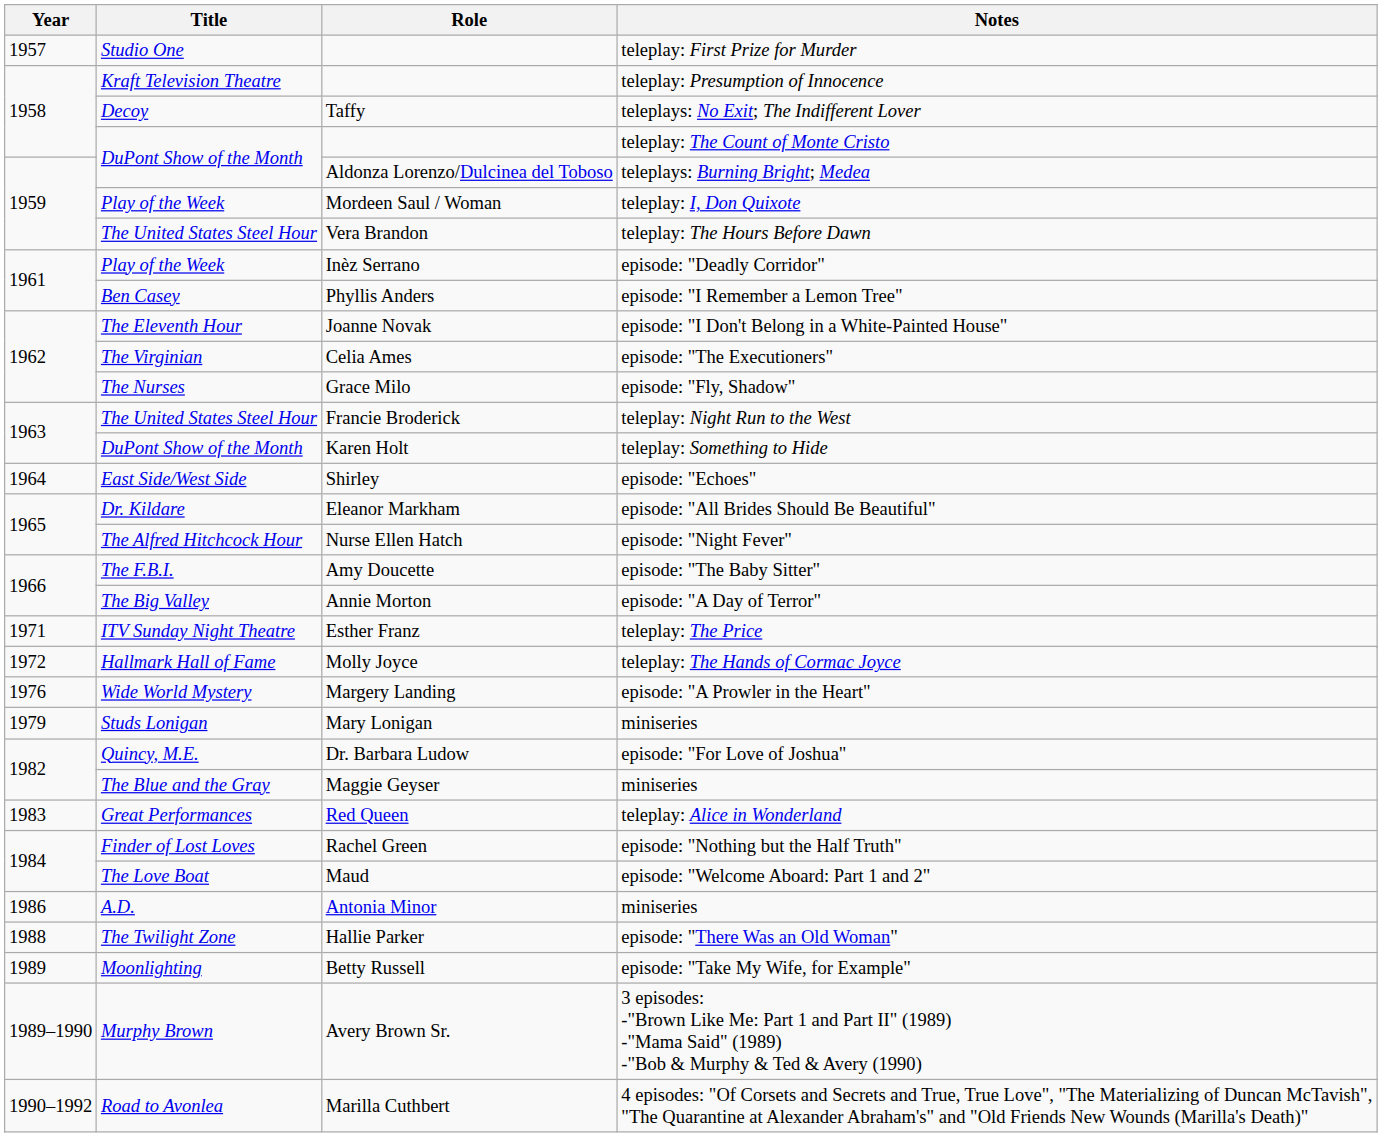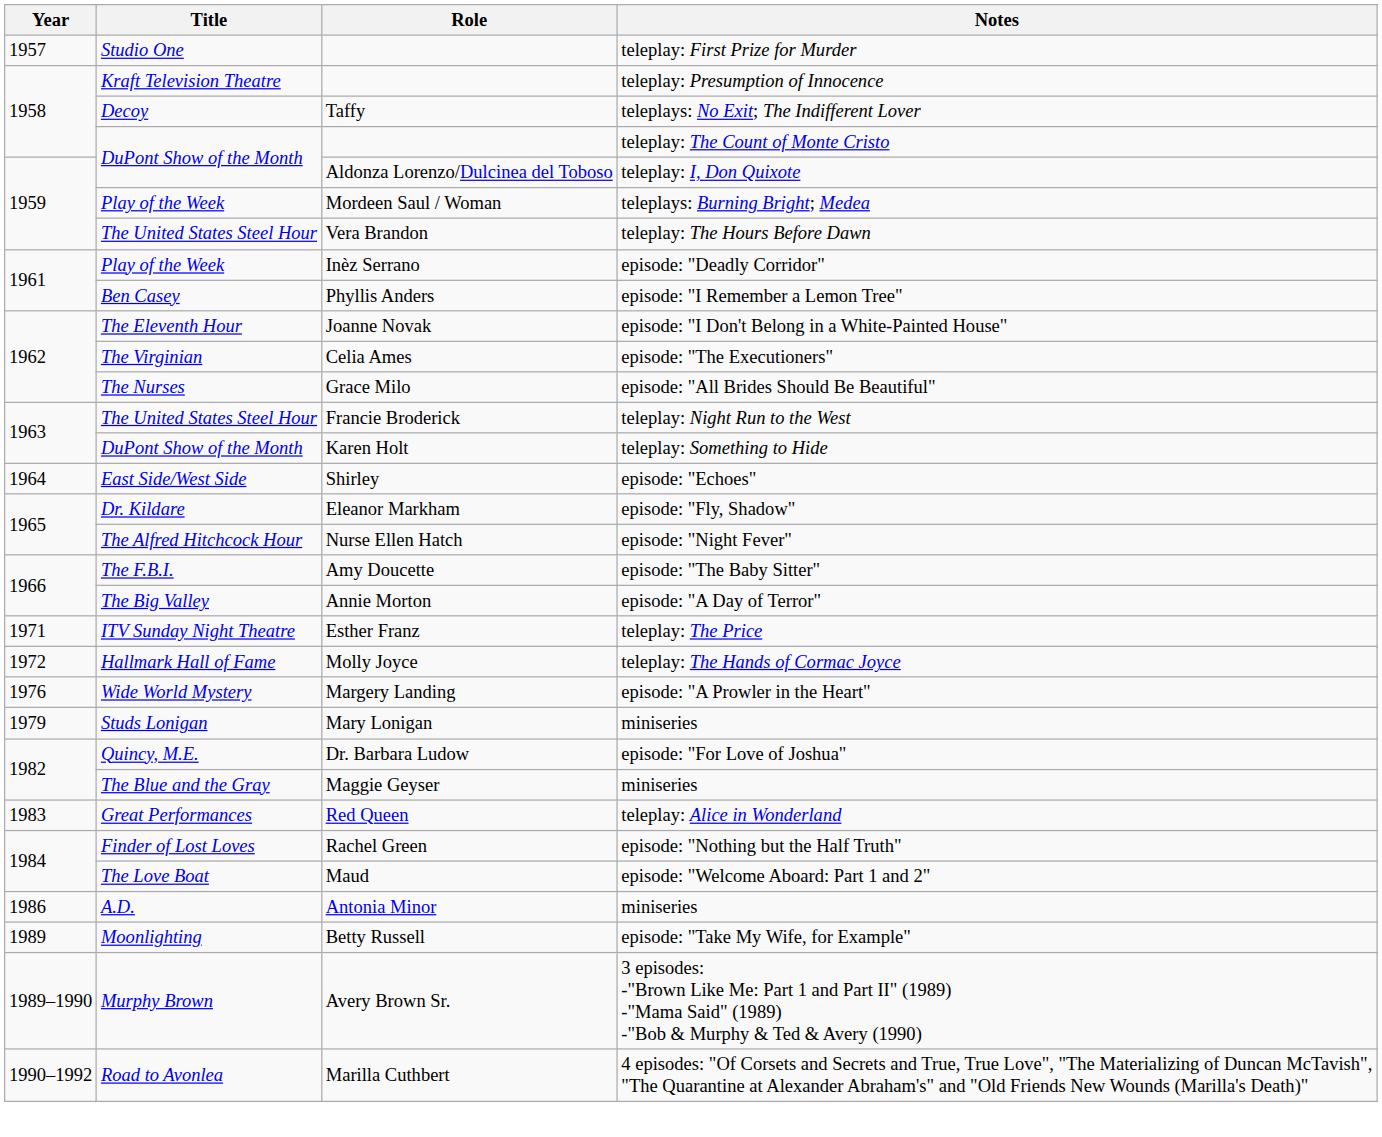 <table class="wikitable sortable" style="font-size: 95%;">
 <tr>
 <th>Year</th>
 <th>Title</th>
 <th>Role</th>
 <th class="unsortable">Notes</th>
 </tr>
 <tr>
 <td>1957</td>
 <td><em><a href='#'>Studio One</a></em></td>
 <td></td>
 <td>teleplay: <em>First Prize for Murder</em></td>
 </tr>
 <tr>
 <td rowspan=3>1958</td>
 <td><em><a href='#'>Kraft Television Theatre</a></em></td>
 <td></td>
 <td>teleplay: <em>Presumption of Innocence</em></td>
 </tr>
 <tr>
 <td><em><a href='#'>Decoy</a></em></td>
 <td>Taffy</td>
 <td>teleplays: <em><a href='#'>No Exit</a></em>; <em>The Indifferent Lover</em></td>
 </tr>
 <tr>
 <td rowspan=2><em><a href='#'>DuPont Show of the Month</a></em></td>
 <td></td>
 <td>teleplay: <em><a href='#'>The Count of Monte Cristo</a></em></td>
 </tr>
 <tr>
 <td rowspan=3>1959</td>
 <td>Aldonza Lorenzo/<a href='#'>Dulcinea del Toboso</a></td>
-<td>teleplays: <em><a href='#'>Burning Bright</a></em>; <em><a href='#'>Medea</a></em></td>
+<td>teleplay: <em><a href='#'>I, Don Quixote</a></em></td>
 </tr>
 <tr>
 <td data-sort-value="Play of the Week, The"><em><a href='#'>Play of the Week</a></em></td>
 <td>Mordeen Saul / Woman</td>
-<td>teleplay: <em><a href='#'>I, Don Quixote</a></em></td>
+<td>teleplays: <em><a href='#'>Burning Bright</a></em>; <em><a href='#'>Medea</a></em></td>
 </tr>
 <tr>
 <td data-sort-value="United States Steel Hour, The"><em><a href='#'>The United States Steel Hour</a></em></td>
 <td>Vera Brandon</td>
 <td>teleplay: <em>The Hours Before Dawn</em></td>
 </tr>
 <tr>
 <td rowspan=2>1961</td>
 <td data-sort-value="Play of the Week, The"><em><a href='#'>Play of the Week</a></em></td>
 <td>Inèz Serrano</td>
 <td>episode: "Deadly Corridor"</td>
 </tr>
 <tr>
 <td><em><a href='#'>Ben Casey</a></em></td>
 <td>Phyllis Anders</td>
 <td>episode: "I Remember a Lemon Tree"</td>
 </tr>
 <tr>
 <td rowspan=3>1962</td>
 <td data-sort-value="Eleventh Hour, The"><em><a href='#'>The Eleventh Hour</a></em></td>
 <td>Joanne Novak</td>
 <td>episode: "I Don't Belong in a White-Painted House"</td>
 </tr>
 <tr>
 <td data-sort-value="Virginian, The"><em><a href='#'>The Virginian</a></em></td>
 <td>Celia Ames</td>
 <td>episode: "The Executioners"</td>
 </tr>
 <tr>
 <td data-sort-value="Nurses, The"><em><a href='#'>The Nurses</a></em></td>
 <td>Grace Milo</td>
-<td>episode: "Fly, Shadow"</td>
+<td>episode: "All Brides Should Be Beautiful"</td>
 </tr>
 <tr>
 <td rowspan=2>1963</td>
 <td data-sort-value="United States Steel Hour, The"><em><a href='#'>The United States Steel Hour</a></em></td>
 <td>Francie Broderick</td>
 <td>teleplay: <em>Night Run to the West</em></td>
 </tr>
 <tr>
 <td><em><a href='#'>DuPont Show of the Month</a></em></td>
 <td>Karen Holt</td>
 <td>teleplay: <em>Something to Hide</em></td>
 </tr>
 <tr>
 <td>1964</td>
 <td><em><a href='#'>East Side/West Side</a></em></td>
 <td>Shirley</td>
 <td>episode: "Echoes"</td>
 </tr>
 <tr>
 <td rowspan=2>1965</td>
 <td><em><a href='#'>Dr. Kildare</a></em></td>
 <td>Eleanor Markham</td>
-<td>episode: "All Brides Should Be Beautiful"</td>
+<td>episode: "Fly, Shadow"</td>
 </tr>
 <tr>
 <td data-sort-value="Alfred Hitchcock Hour, The"><em><a href='#'>The Alfred Hitchcock Hour</a></em></td>
 <td>Nurse Ellen Hatch</td>
 <td>episode: "Night Fever"</td>
 </tr>
 <tr>
 <td rowspan=2>1966</td>
 <td data-sort-value="F.B.I., The"><em><a href='#'>The F.B.I.</a></em></td>
 <td>Amy Doucette</td>
 <td>episode: "The Baby Sitter"</td>
 </tr>
 <tr>
 <td data-sort-value="Big Valley, The"><em><a href='#'>The Big Valley</a></em></td>
 <td>Annie Morton</td>
 <td>episode: "A Day of Terror"</td>
 </tr>
 <tr>
 <td rowspan=2>1971</td>
 <td><em><a href='#'>ITV Sunday Night Theatre</a></em></td>
 <td rowspan=2>Esther Franz</td>
 <td rowspan=2>teleplay: <em><a href='#'>The Price</a></em></td>
 </tr>
 <tr>
 <td rowspan=2><em><a href='#'>Hallmark Hall of Fame</a></em></td>
 </tr>
 <tr>
 <td>1972</td>
 <td>Molly Joyce</td>
 <td>teleplay: <em><a href='#'>The Hands of Cormac Joyce</a></em></td>
 </tr>
 <tr>
 <td>1976</td>
 <td><em><a href='#'>Wide World Mystery</a></em></td>
 <td>Margery Landing</td>
 <td>episode: "A Prowler in the Heart"</td>
 </tr>
 <tr>
 <td>1979</td>
 <td><em><a href='#'>Studs Lonigan</a></em></td>
 <td>Mary Lonigan</td>
 <td>miniseries</td>
 </tr>
 <tr>
 <td rowspan=2>1982</td>
 <td><em><a href='#'>Quincy, M.E.</a></em></td>
 <td>Dr. Barbara Ludow</td>
 <td>episode: "For Love of Joshua"</td>
 </tr>
 <tr>
 <td data-sort-value="Blue and the Gray, The"><em><a href='#'>The Blue and the Gray</a></em></td>
 <td>Maggie Geyser</td>
 <td>miniseries</td>
 </tr>
 <tr>
 <td>1983</td>
 <td><em><a href='#'>Great Performances</a></em></td>
 <td><a href='#'>Red Queen</a></td>
 <td>teleplay: <em><a href='#'>Alice in Wonderland</a></em></td>
 </tr>
 <tr>
 <td rowspan=2>1984</td>
 <td><em><a href='#'>Finder of Lost Loves</a></em></td>
 <td>Rachel Green</td>
 <td>episode: "Nothing but the Half Truth"</td>
 </tr>
 <tr>
 <td data-sort-value="Love Boat, The"><em><a href='#'>The Love Boat</a></em></td>
 <td>Maud</td>
 <td>episode: "Welcome Aboard: Part 1 and 2"</td>
 </tr>
 <tr>
 <td>1986</td>
 <td><em><a href='#'>A.D.</a></em></td>
 <td><a href='#'>Antonia Minor</a></td>
 <td>miniseries</td>
 </tr>
 <tr>
-<td>1988</td>
-<td data-sort-value="Twilight Zone, The"><em><a href='#'>The Twilight Zone</a></em></td>
-<td>Hallie Parker</td>
-<td>episode: "<a href='#'>There Was an Old Woman</a>"</td>
-</tr>
-<tr>
 <td>1989</td>
 <td><em><a href='#'>Moonlighting</a></em></td>
 <td>Betty Russell</td>
 <td>episode: "Take My Wife, for Example"</td>
 </tr>
 <tr>
 <td>1989–1990</td>
 <td><em><a href='#'>Murphy Brown</a></em></td>
 <td>Avery Brown Sr.</td>
 <td>3 episodes:<br>-"Brown Like Me: Part 1 and Part II" (1989)<br>-"Mama Said" (1989)<br>-"Bob & Murphy & Ted & Avery (1990)</td>
 </tr>
 <tr>
 <td>1990–1992</td>
 <td><em><a href='#'>Road to Avonlea</a></em></td>
 <td>Marilla Cuthbert</td>
 <td>4 episodes: "Of Corsets and Secrets and True, True Love", "The Materializing of Duncan McTavish", <br> "The Quarantine at Alexander Abraham's" and "Old Friends New Wounds (Marilla's Death)"</td>
 </tr>
 </table>
